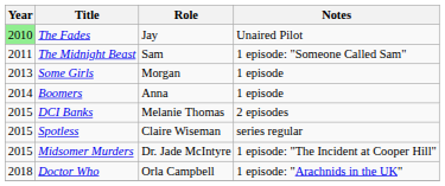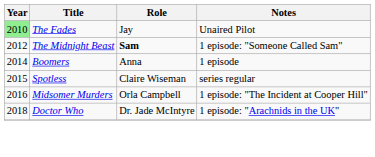 <table class="wikitable sortable">
 <tr>
 <th>Year</th>
 <th>Title</th>
 <th>Role</th>
 <th class="unsortable">Notes</th>
 </tr>
 <tr>
 <td style="background: lightgreen;">2010</td>
 <td><em><a href='#'>The Fades</a></em></td>
 <td>Jay</td>
 <td>Unaired Pilot</td>
 </tr>
 <tr>
-<td>2011</td>
+<td>2012</td>
 <td><em><a href='#'>The Midnight Beast</a></em></td>
-<td>Sam</td>
+<td><strong>Sam</strong></td>
 <td>1 episode: "Someone Called Sam"</td>
-</tr>
-<tr>
-<td>2013</td>
-<td><em><a href='#'>Some Girls</a></em></td>
-<td>Morgan</td>
-<td>1 episode</td>
 </tr>
 <tr>
 <td>2014</td>
 <td><em><a href='#'>Boomers</a></em></td>
 <td>Anna</td>
 <td>1 episode</td>
 </tr>
 <tr>
 <td>2015</td>
-<td><em><a href='#'>DCI Banks</a></em></td>
-<td>Melanie Thomas</td>
-<td>2 episodes</td>
-</tr>
-<tr>
-<td>2015</td>
 <td><em><a href='#'>Spotless</a></em></td>
 <td>Claire Wiseman</td>
 <td>series regular</td>
 </tr>
 <tr>
-<td>2015</td>
+<td>2016</td>
 <td><em><a href='#'>Midsomer Murders</a></em></td>
-<td>Dr. Jade McIntyre</td>
+<td>Orla Campbell</td>
 <td>1 episode: "The Incident at Cooper Hill"</td>
 </tr>
 <tr>
 <td>2018</td>
 <td><em><a href='#'>Doctor Who</a></em></td>
-<td>Orla Campbell</td>
+<td>Dr. Jade McIntyre</td>
 <td>1 episode: "<a href='#'>Arachnids in the UK</a>"</td>
 </tr>
 <tr>
 </tr>
 </table>
